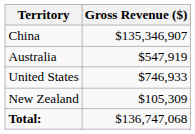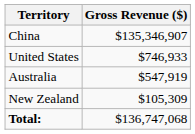 <table class="wikitable"  style="float:right">
 <tr>
 <th>Territory</th>
 <th>Gross Revenue ($)</th>
 </tr>
 <tr>
 <td> China</td>
 <td align=right>$135,346,907</td>
 </tr>
 <tr>
+<td> United States</td>
+<td align=right>$746,933</td>
+</tr>
+<tr>
 <td> Australia</td>
 <td align=right>$547,919</td>
-</tr>
-<tr>
-<td> United States</td>
-<td align=right>$746,933</td>
 </tr>
 <tr>
 <td> New Zealand</td>
 <td align=right>$105,309</td>
 </tr>
 <tr>
 <td><strong>Total:</strong></td>
 <td align=right>$136,747,068</td>
 </tr>
 </table>
